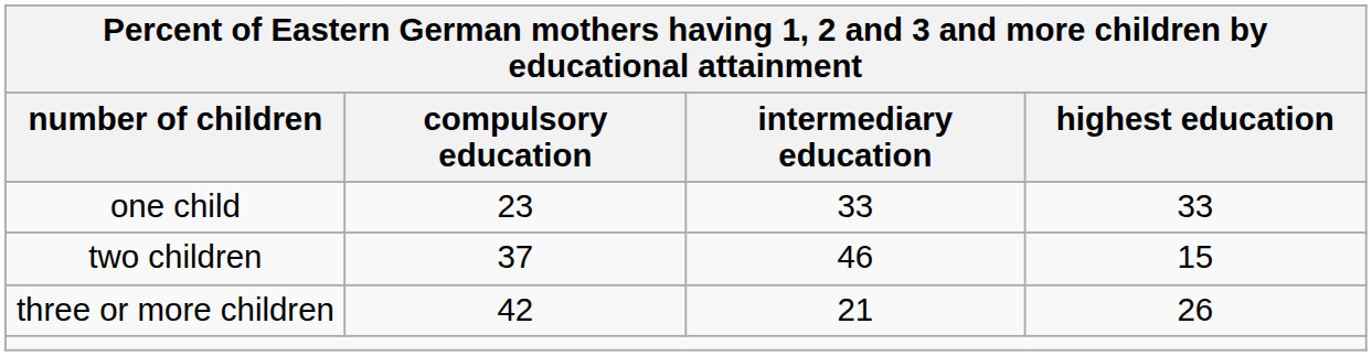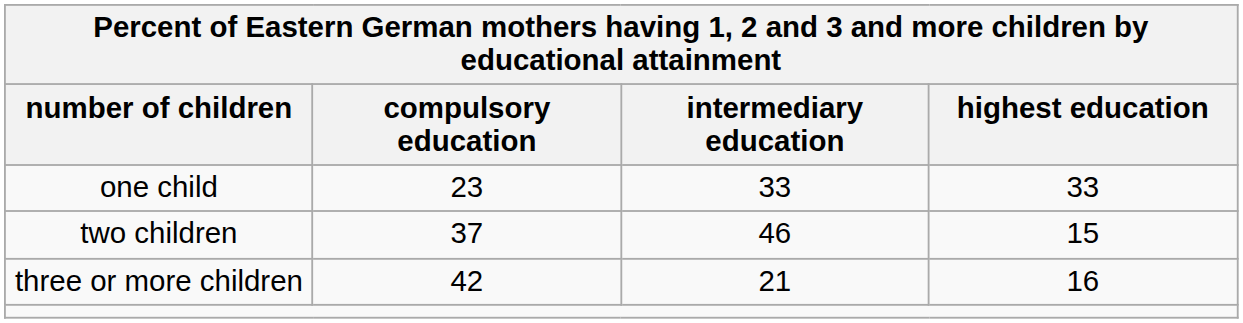 <table class="wikitable">
 <tr>
 <th colspan="5" style="text-align:center;" class="hintergrundfarbe5">Percent of Eastern German mothers having 1, 2 and 3 and more children by educational attainment</th>
 </tr>
 <tr class="hintergrundfarbe5">
 <th style="text-align:center; width:160px; vertical-align:top;">number of children</th>
 <th style="text-align:center; width:160px; vertical-align:top;">compulsory education</th>
 <th style="text-align:center; width:160px; vertical-align:top;">intermediary education</th>
 <th style="text-align:center; width:160px; vertical-align:top;">highest education</th>
 </tr>
 <tr style="text-align:center;">
 <td>one child</td>
 <td>23</td>
 <td>33</td>
 <td>33</td>
 </tr>
 <tr style="text-align:center;">
 <td>two children</td>
 <td>37</td>
 <td>46</td>
 <td>15</td>
 </tr>
 <tr style="text-align:center;">
 <td>three or more children</td>
 <td>42</td>
 <td>21</td>
-<td>26</td>
+<td>16</td>
 </tr>
 <tr>
 <td colspan="5" style="text-align:center;"></td>
 </tr>
 </table>
